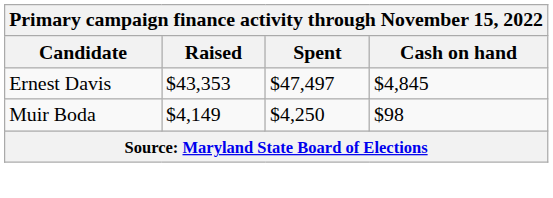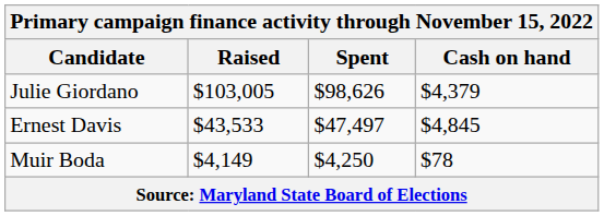 <table class="wikitable sortable">
 <tr>
 <th colspan="4">Primary campaign finance activity through November 15, 2022</th>
 </tr>
 <tr>
 <th>Candidate</th>
 <th>Raised</th>
 <th>Spent</th>
 <th>Cash on hand</th>
 </tr>
 <tr>
+<td>Julie Giordano</td>
+<td>$103,005</td>
+<td>$98,626</td>
+<td>$4,379</td>
+</tr>
+<tr>
 <td>Ernest Davis</td>
-<td>$43,353</td>
+<td>$43,533</td>
 <td>$47,497</td>
 <td>$4,845</td>
 </tr>
 <tr>
 <td>Muir Boda</td>
 <td>$4,149</td>
 <td>$4,250</td>
-<td>$98</td>
+<td>$78</td>
 </tr>
 <tr>
 <th colspan="4"><small>Source: <a href='#'>Maryland State Board of Elections</a></small></th>
 </tr>
 </table>
